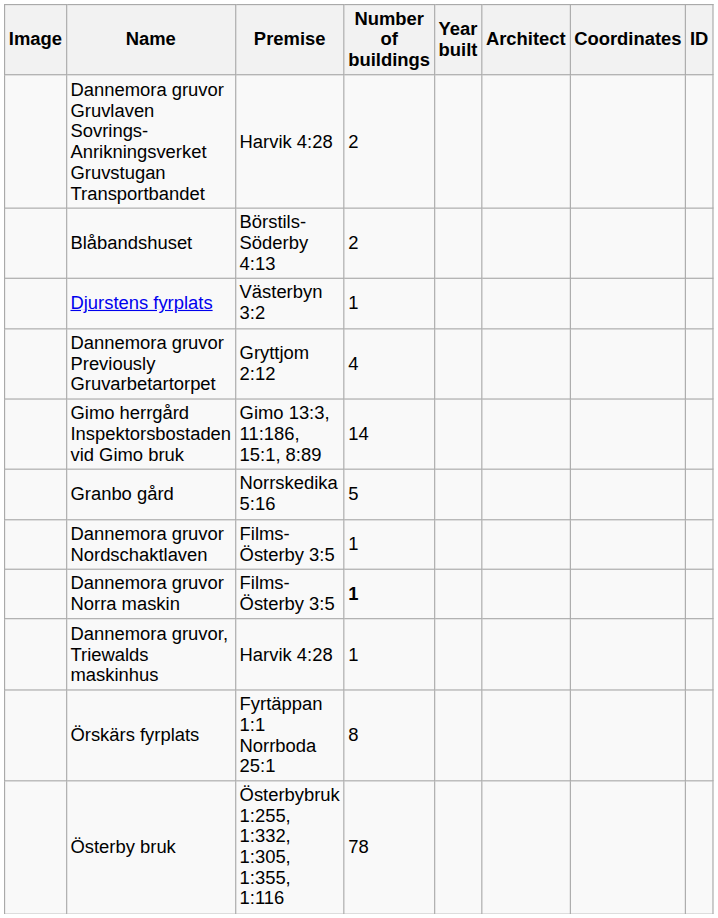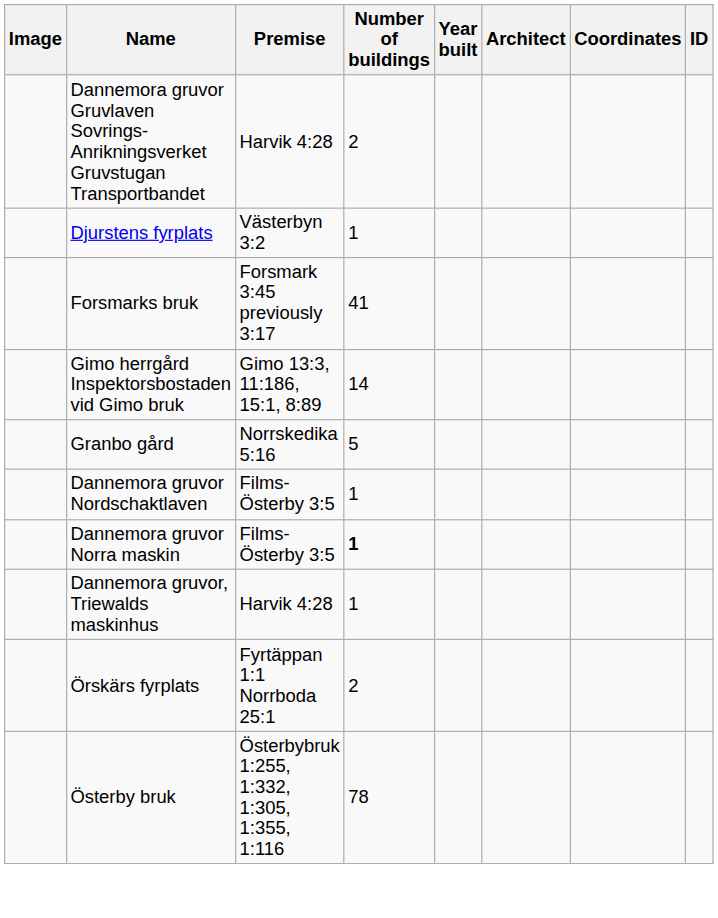 <table class="wikitable" width="95%">
 <tr>
 <th width="150">Image</th>
 <th>Name</th>
 <th>Premise</th>
 <th width="75">Number of<br>buildings</th>
 <th width="120">Year built</th>
 <th>Architect</th>
 <th width="170">Coordinates</th>
 <th width="120">ID</th>
 </tr>
 <tr>
 <td></td>
 <td>Dannemora gruvor<br>Gruvlaven<br>Sovrings-<br>Anrikningsverket<br>Gruvstugan<br>Transportbandet</td>
 <td>Harvik 4:28</td>
 <td>2</td>
 <td></td>
 <td></td>
 <td></td>
 <td></td>
 </tr>
 <tr>
 <td></td>
-<td>Blåbandshuset</td>
-<td>Börstils-Söderby 4:13</td>
-<td>2</td>
-<td></td>
-<td></td>
-<td></td>
-<td></td>
-</tr>
-<tr>
-<td></td>
 <td><a href='#'>Djurstens fyrplats</a></td>
 <td>Västerbyn 3:2</td>
 <td>1</td>
 <td></td>
 <td></td>
 <td></td>
 <td></td>
 </tr>
 <tr>
 <td></td>
-<td>Dannemora gruvor<br>Previously Gruvarbetartorpet</td>
-<td>Gryttjom 2:12</td>
-<td>4</td>
+<td>Forsmarks bruk</td>
+<td>Forsmark 3:45<br>previously 3:17</td>
+<td>41</td>
 <td></td>
 <td></td>
 <td></td>
 <td></td>
 </tr>
 <tr>
 <td></td>
 <td>Gimo herrgård<br>Inspektorsbostaden vid Gimo bruk</td>
 <td>Gimo 13:3, 11:186, 15:1, 8:89</td>
 <td>14</td>
 <td></td>
 <td></td>
 <td></td>
 <td></td>
 </tr>
 <tr>
 <td></td>
 <td>Granbo gård</td>
 <td>Norrskedika 5:16</td>
 <td>5</td>
 <td></td>
 <td></td>
 <td></td>
 <td></td>
 </tr>
 <tr>
 <td></td>
 <td>Dannemora gruvor<br>Nordschaktlaven</td>
 <td>Films-Österby 3:5</td>
 <td>1</td>
 <td></td>
 <td></td>
 <td></td>
 <td></td>
 </tr>
 <tr>
 <td></td>
 <td>Dannemora gruvor<br>Norra maskin</td>
 <td>Films-Österby 3:5</td>
 <td><strong>1</strong></td>
 <td></td>
 <td></td>
 <td></td>
 <td></td>
 </tr>
 <tr>
 <td></td>
 <td>Dannemora gruvor, Triewalds maskinhus</td>
 <td>Harvik 4:28</td>
 <td>1</td>
 <td></td>
 <td></td>
 <td></td>
 <td></td>
 </tr>
 <tr>
 <td></td>
 <td>Örskärs fyrplats</td>
 <td>Fyrtäppan 1:1<br>Norrboda 25:1</td>
-<td>8</td>
+<td>2</td>
 <td></td>
 <td></td>
 <td></td>
 <td></td>
 </tr>
 <tr>
 <td></td>
 <td Österbybruk>Österby bruk</td>
 <td>Österbybruk 1:255, 1:332, 1:305, 1:355, 1:116</td>
 <td>78</td>
 <td></td>
 <td></td>
 <td></td>
 <td></td>
 </tr>
 </table>
